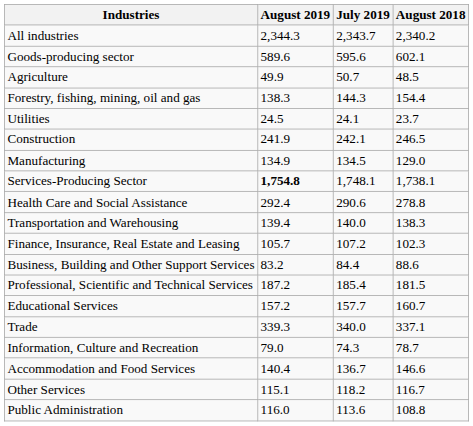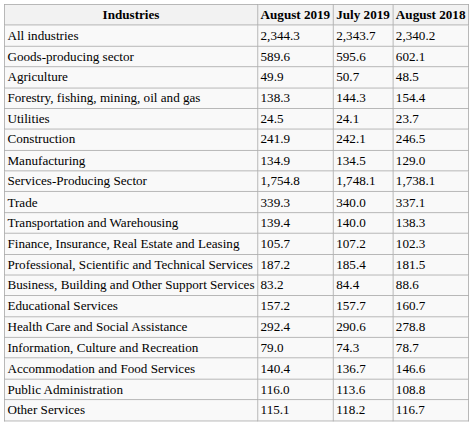 <table class="wikitable sortable">
 <tr style="background: #efefef;">
 <th scope="col">Industries</th>
 <th scope="col">August 2019</th>
 <th scope="col">July 2019</th>
 <th scope="col">August 2018</th>
 </tr>
 <tr>
 <td>All industries</td>
 <td>2,344.3</td>
 <td>2,343.7</td>
 <td>2,340.2</td>
 </tr>
 <tr>
 <td>Goods-producing sector</td>
 <td>589.6</td>
 <td>595.6</td>
 <td>602.1</td>
 </tr>
 <tr>
 <td>Agriculture</td>
 <td>49.9</td>
 <td>50.7</td>
 <td>48.5</td>
 </tr>
 <tr>
 <td>Forestry, fishing, mining, oil and gas</td>
 <td>138.3</td>
 <td>144.3</td>
 <td>154.4</td>
 </tr>
 <tr>
 <td>Utilities</td>
 <td>24.5</td>
 <td>24.1</td>
 <td>23.7</td>
 </tr>
 <tr>
 <td>Construction</td>
 <td>241.9</td>
 <td>242.1</td>
 <td>246.5</td>
 </tr>
 <tr>
 <td>Manufacturing</td>
 <td>134.9</td>
 <td>134.5</td>
 <td>129.0</td>
 </tr>
 <tr>
 <td>Services-Producing Sector</td>
-<td><strong>1,754.8</strong></td>
+<td>1,754.8</td>
 <td>1,748.1</td>
 <td>1,738.1</td>
 </tr>
 <tr>
-<td>Health Care and Social Assistance</td>
-<td>292.4</td>
-<td>290.6</td>
-<td>278.8</td>
+<td>Trade</td>
+<td>339.3</td>
+<td>340.0</td>
+<td>337.1</td>
 </tr>
 <tr>
 <td>Transportation and Warehousing</td>
 <td>139.4</td>
 <td>140.0</td>
 <td>138.3</td>
 </tr>
 <tr>
 <td>Finance, Insurance, Real Estate and Leasing</td>
 <td>105.7</td>
 <td>107.2</td>
 <td>102.3</td>
 </tr>
 <tr>
+<td>Professional, Scientific and Technical Services</td>
+<td>187.2</td>
+<td>185.4</td>
+<td>181.5</td>
+</tr>
+<tr>
 <td>Business, Building and Other Support Services</td>
 <td>83.2</td>
 <td>84.4</td>
 <td>88.6</td>
-</tr>
-<tr>
-<td>Professional, Scientific and Technical Services</td>
-<td>187.2</td>
-<td>185.4</td>
-<td>181.5</td>
 </tr>
 <tr>
 <td>Educational Services</td>
 <td>157.2</td>
 <td>157.7</td>
 <td>160.7</td>
 </tr>
 <tr>
-<td>Trade</td>
-<td>339.3</td>
-<td>340.0</td>
-<td>337.1</td>
+<td>Health Care and Social Assistance</td>
+<td>292.4</td>
+<td>290.6</td>
+<td>278.8</td>
 </tr>
 <tr>
 <td>Information, Culture and Recreation</td>
 <td>79.0</td>
 <td>74.3</td>
 <td>78.7</td>
 </tr>
 <tr>
 <td>Accommodation and Food Services</td>
 <td>140.4</td>
 <td>136.7</td>
 <td>146.6</td>
 </tr>
 <tr>
+<td>Public Administration</td>
+<td>116.0</td>
+<td>113.6</td>
+<td>108.8</td>
+</tr>
+<tr>
 <td>Other Services</td>
 <td>115.1</td>
 <td>118.2</td>
 <td>116.7</td>
 </tr>
-<tr>
-<td>Public Administration</td>
-<td>116.0</td>
-<td>113.6</td>
-<td>108.8</td>
-</tr>
 </table>
